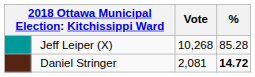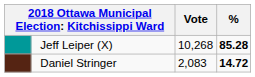 <table class="wikitable">
 <tr>
 <th colspan="2" bgcolor="#DDDDFF" width="230px"><a href='#'>2018 Ottawa Municipal Election</a>: <a href='#'>Kitchissippi Ward</a></th>
 <th bgcolor="#DDDDFF" width="50px">Vote</th>
 <th bgcolor="#DDDDFF" width="30px">%</th>
 </tr>
 <tr>
 <td bgcolor="#009999" width="30px"> </td>
 <td>  Jeff Leiper (X)</td>
 <td>10,268</td>
-<td>85.28</td>
+<td><strong>85.28</strong></td>
 </tr>
 <tr>
 <td bgcolor="#552413" width="30px"> </td>
 <td>  Daniel Stringer</td>
-<td>2,081</td>
+<td>2,083</td>
 <td><strong>14.72</strong></td>
 </tr>
 </table>
